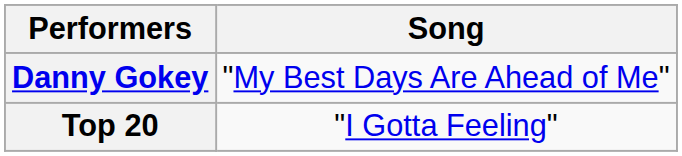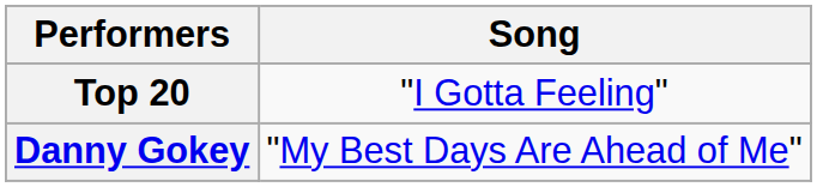 <table class="wikitable unsortable" style="text-align:center;">
 <tr>
 <th scope="col">Performers</th>
 <th scope="col">Song</th>
 </tr>
 <tr>
+<th scope="row">Top 20</th>
+<td>"<a href='#'>I Gotta Feeling</a>"</td>
+</tr>
+<tr>
 <th scope="row"><a href='#'>Danny Gokey</a></th>
 <td>"<a href='#'>My Best Days Are Ahead of Me</a>"</td>
 </tr>
-<tr>
-<th scope="row">Top 20</th>
-<td>"<a href='#'>I Gotta Feeling</a>"</td>
-</tr>
 </table>
